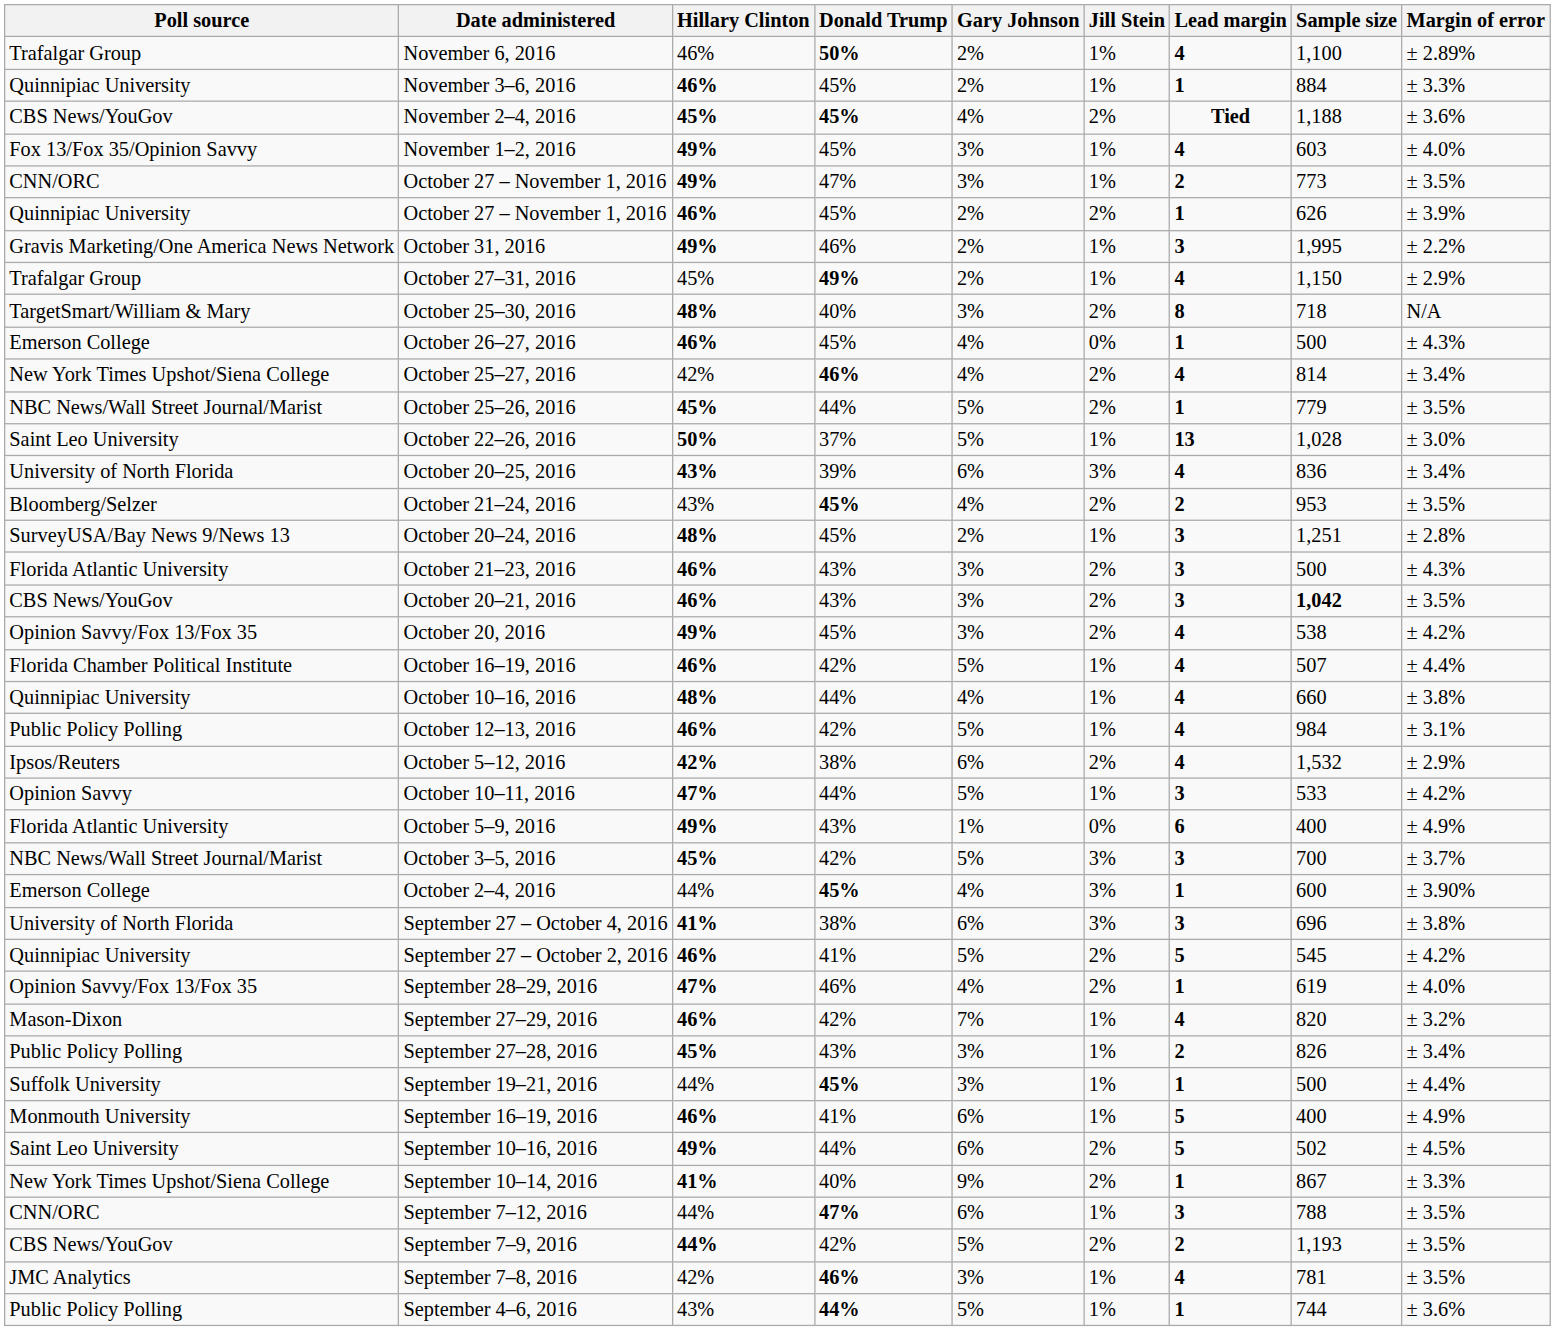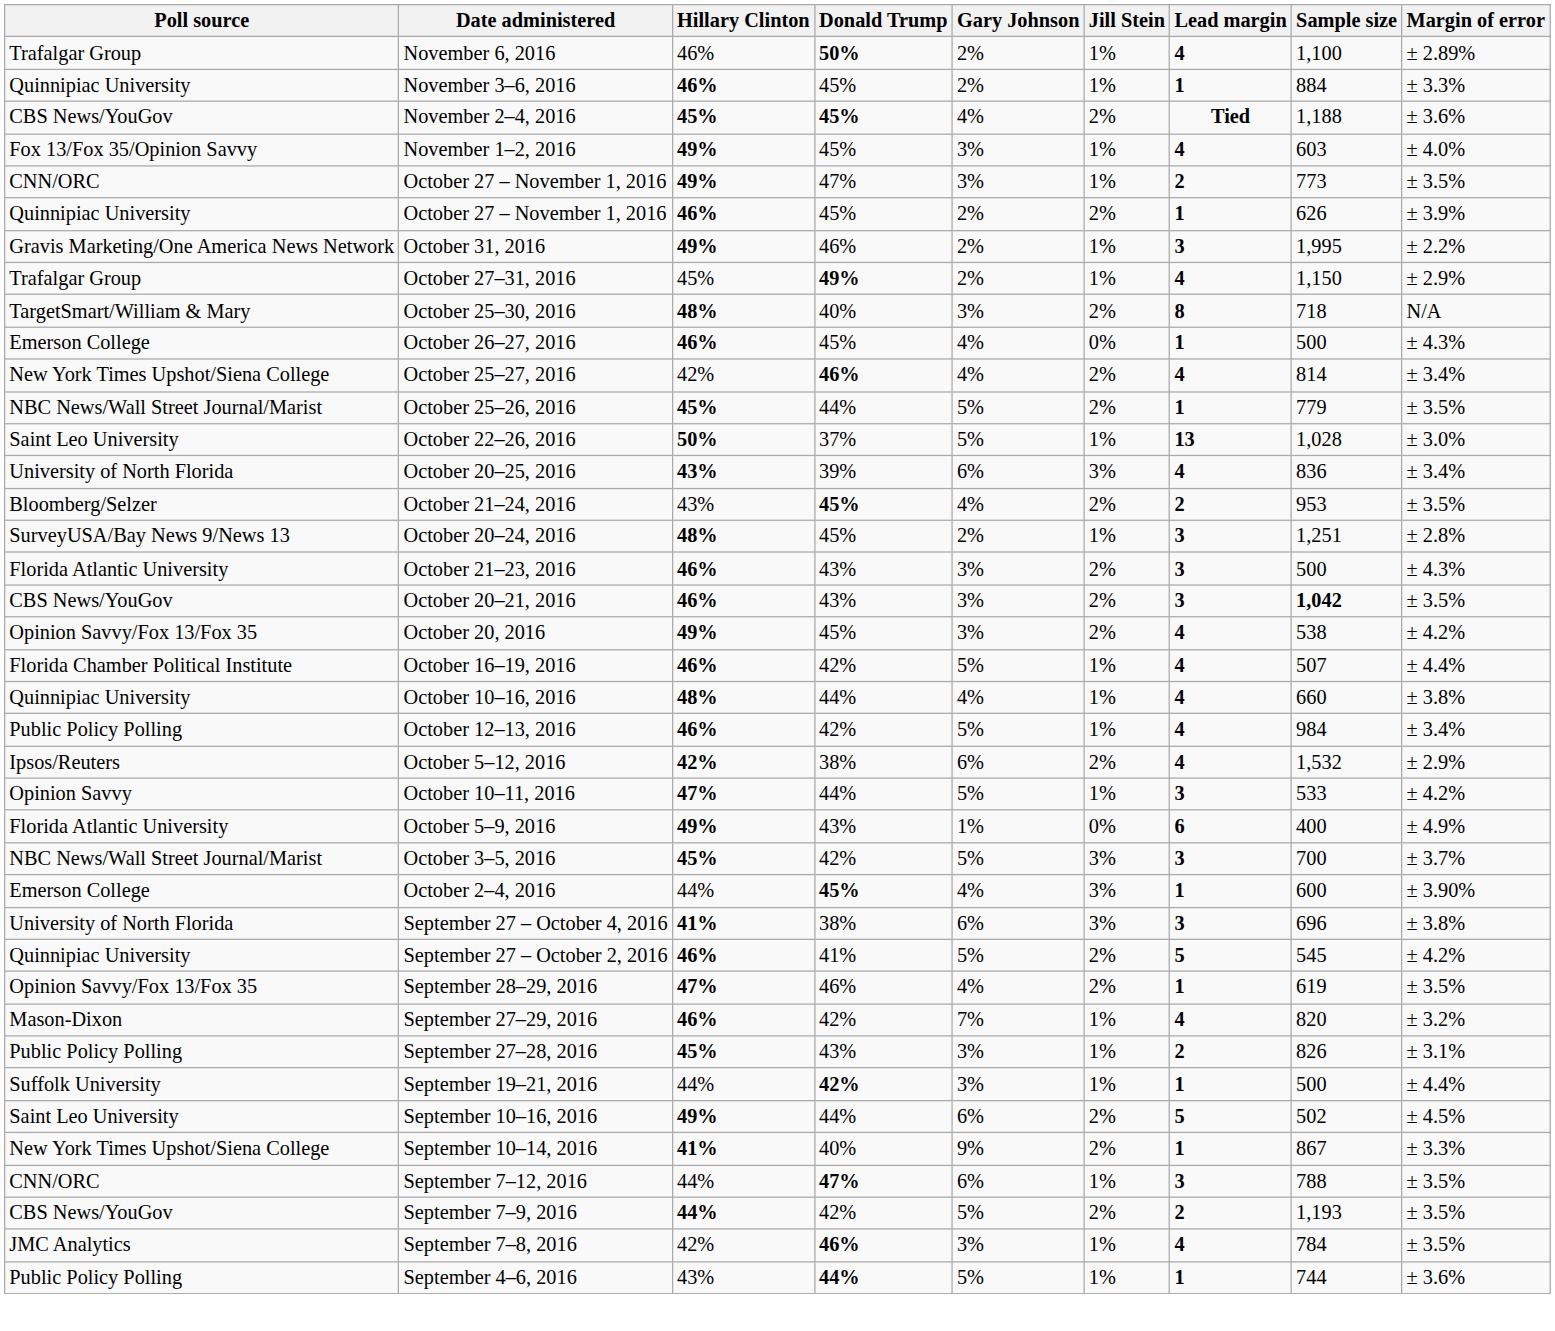 <table class="wikitable">
 <tr valign=bottom>
 <th>Poll source</th>
 <th>Date administered</th>
 <th>Hillary Clinton</th>
 <th>Donald Trump</th>
 <th>Gary Johnson</th>
 <th>Jill Stein</th>
 <th>Lead margin</th>
 <th>Sample size</th>
 <th>Margin of error</th>
 </tr>
 <tr>
 <td>Trafalgar Group</td>
 <td>November 6, 2016</td>
 <td>46%</td>
 <td><strong>50%</strong></td>
 <td>2%</td>
 <td>1%</td>
 <td><strong>4</strong></td>
 <td>1,100</td>
 <td>± 2.89%</td>
 </tr>
 <tr>
 <td>Quinnipiac University</td>
 <td>November 3–6, 2016</td>
 <td><strong>46%</strong></td>
 <td>45%</td>
 <td>2%</td>
 <td>1%</td>
 <td><strong>1</strong></td>
 <td>884</td>
 <td>± 3.3%</td>
 </tr>
 <tr>
 <td>CBS News/YouGov</td>
 <td>November 2–4, 2016</td>
 <td><strong>45%</strong></td>
 <td><strong>45%</strong></td>
 <td>4%</td>
 <td>2%</td>
 <td align=center><strong>Tied</strong></td>
 <td>1,188</td>
 <td>± 3.6%</td>
 </tr>
 <tr>
 <td>Fox 13/Fox 35/Opinion Savvy</td>
 <td>November 1–2, 2016</td>
 <td><strong>49%</strong></td>
 <td>45%</td>
 <td>3%</td>
 <td>1%</td>
 <td><strong>4</strong></td>
 <td>603</td>
 <td>± 4.0%</td>
 </tr>
 <tr>
 <td>CNN/ORC</td>
 <td>October 27 – November 1, 2016</td>
 <td><strong>49%</strong></td>
 <td>47%</td>
 <td>3%</td>
 <td>1%</td>
 <td><strong>2</strong></td>
 <td>773</td>
 <td>± 3.5%</td>
 </tr>
 <tr>
 <td>Quinnipiac University</td>
 <td>October 27 – November 1, 2016</td>
 <td><strong>46%</strong></td>
 <td>45%</td>
 <td>2%</td>
 <td>2%</td>
 <td><strong>1</strong></td>
 <td>626</td>
 <td>± 3.9%</td>
 </tr>
 <tr>
 <td>Gravis Marketing/One America News Network</td>
 <td>October 31, 2016</td>
 <td><strong>49%</strong></td>
 <td>46%</td>
 <td>2%</td>
 <td>1%</td>
 <td><strong>3</strong></td>
 <td>1,995</td>
 <td>± 2.2%</td>
 </tr>
 <tr>
 <td>Trafalgar Group</td>
 <td>October 27–31, 2016</td>
 <td>45%</td>
 <td><strong>49%</strong></td>
 <td>2%</td>
 <td>1%</td>
 <td><strong>4</strong></td>
 <td>1,150</td>
 <td>± 2.9%</td>
 </tr>
 <tr>
 <td>TargetSmart/William & Mary</td>
 <td>October 25–30, 2016</td>
 <td><strong>48%</strong></td>
 <td>40%</td>
 <td>3%</td>
 <td>2%</td>
 <td><strong>8</strong></td>
 <td>718</td>
 <td>N/A</td>
 </tr>
 <tr>
 <td>Emerson College</td>
 <td>October 26–27, 2016</td>
 <td><strong>46%</strong></td>
 <td>45%</td>
 <td>4%</td>
 <td>0%</td>
 <td><strong>1</strong></td>
 <td>500</td>
 <td>± 4.3%</td>
 </tr>
 <tr>
 <td>New York Times Upshot/Siena College</td>
 <td>October 25–27, 2016</td>
 <td>42%</td>
 <td><strong>46%</strong></td>
 <td>4%</td>
 <td>2%</td>
 <td><strong>4</strong></td>
 <td>814</td>
 <td>± 3.4%</td>
 </tr>
 <tr>
 <td>NBC News/Wall Street Journal/Marist</td>
 <td>October 25–26, 2016</td>
 <td><strong>45%</strong></td>
 <td>44%</td>
 <td>5%</td>
 <td>2%</td>
 <td><strong>1</strong></td>
 <td>779</td>
 <td>± 3.5%</td>
 </tr>
 <tr>
 <td>Saint Leo University</td>
 <td>October 22–26, 2016</td>
 <td><strong>50%</strong></td>
 <td>37%</td>
 <td>5%</td>
 <td>1%</td>
 <td><strong>13</strong></td>
 <td>1,028</td>
 <td>± 3.0%</td>
 </tr>
 <tr>
 <td>University of North Florida</td>
 <td>October 20–25, 2016</td>
 <td><strong>43%</strong></td>
 <td>39%</td>
 <td>6%</td>
 <td>3%</td>
 <td><strong>4</strong></td>
 <td>836</td>
 <td>± 3.4%</td>
 </tr>
 <tr>
 <td>Bloomberg/Selzer</td>
 <td>October 21–24, 2016</td>
 <td>43%</td>
 <td><strong>45%</strong></td>
 <td>4%</td>
 <td>2%</td>
 <td><strong>2</strong></td>
 <td>953</td>
 <td>± 3.5%</td>
 </tr>
 <tr>
 <td>SurveyUSA/Bay News 9/News 13</td>
 <td>October 20–24, 2016</td>
 <td><strong>48%</strong></td>
 <td>45%</td>
 <td>2%</td>
 <td>1%</td>
 <td><strong>3</strong></td>
 <td>1,251</td>
 <td>± 2.8%</td>
 </tr>
 <tr>
 <td>Florida Atlantic University</td>
 <td>October 21–23, 2016</td>
 <td><strong>46%</strong></td>
 <td>43%</td>
 <td>3%</td>
 <td>2%</td>
 <td><strong>3</strong></td>
 <td>500</td>
 <td>± 4.3%</td>
 </tr>
 <tr>
 <td>CBS News/YouGov</td>
 <td>October 20–21, 2016</td>
 <td><strong>46%</strong></td>
 <td>43%</td>
 <td>3%</td>
 <td>2%</td>
 <td><strong>3</strong></td>
 <td><strong>1,042</strong></td>
 <td>± 3.5%</td>
 </tr>
 <tr>
 <td>Opinion Savvy/Fox 13/Fox 35</td>
 <td>October 20, 2016</td>
 <td><strong>49%</strong></td>
 <td>45%</td>
 <td>3%</td>
 <td>2%</td>
 <td><strong>4</strong></td>
 <td>538</td>
 <td>± 4.2%</td>
 </tr>
 <tr>
 <td>Florida Chamber Political Institute</td>
 <td>October 16–19, 2016</td>
 <td><strong>46%</strong></td>
 <td>42%</td>
 <td>5%</td>
 <td>1%</td>
 <td><strong>4</strong></td>
 <td>507</td>
 <td>± 4.4%</td>
 </tr>
 <tr>
 <td>Quinnipiac University</td>
 <td>October 10–16, 2016</td>
 <td><strong>48%</strong></td>
 <td>44%</td>
 <td>4%</td>
 <td>1%</td>
 <td><strong>4</strong></td>
 <td>660</td>
 <td>± 3.8%</td>
 </tr>
 <tr>
 <td>Public Policy Polling</td>
 <td>October 12–13, 2016</td>
 <td><strong>46%</strong></td>
 <td>42%</td>
 <td>5%</td>
 <td>1%</td>
 <td><strong>4</strong></td>
 <td>984</td>
-<td>± 3.1%</td>
+<td>± 3.4%</td>
 </tr>
 <tr>
 <td>Ipsos/Reuters</td>
 <td>October 5–12, 2016</td>
 <td><strong>42%</strong></td>
 <td>38%</td>
 <td>6%</td>
 <td>2%</td>
 <td><strong>4</strong></td>
 <td>1,532</td>
 <td>± 2.9%</td>
 </tr>
 <tr>
 <td>Opinion Savvy</td>
 <td>October 10–11, 2016</td>
 <td><strong>47%</strong></td>
 <td>44%</td>
 <td>5%</td>
 <td>1%</td>
 <td><strong>3</strong></td>
 <td>533</td>
 <td>± 4.2%</td>
 </tr>
 <tr>
 <td>Florida Atlantic University</td>
 <td>October 5–9, 2016</td>
 <td><strong>49%</strong></td>
 <td>43%</td>
 <td>1%</td>
 <td>0%</td>
 <td><strong>6</strong></td>
 <td>400</td>
 <td>± 4.9%</td>
 </tr>
 <tr>
 <td>NBC News/Wall Street Journal/Marist</td>
 <td>October 3–5, 2016</td>
 <td><strong>45%</strong></td>
 <td>42%</td>
 <td>5%</td>
 <td>3%</td>
 <td><strong>3</strong></td>
 <td>700</td>
 <td>± 3.7%</td>
 </tr>
 <tr>
 <td>Emerson College</td>
 <td>October 2–4, 2016</td>
 <td>44%</td>
 <td><strong>45%</strong></td>
 <td>4%</td>
 <td>3%</td>
 <td><strong>1</strong></td>
 <td>600</td>
 <td>± 3.90%</td>
 </tr>
 <tr>
 <td>University of North Florida</td>
 <td>September 27 – October 4, 2016</td>
 <td><strong>41%</strong></td>
 <td>38%</td>
 <td>6%</td>
 <td>3%</td>
 <td><strong>3</strong></td>
 <td>696</td>
 <td>± 3.8%</td>
 </tr>
 <tr>
 <td>Quinnipiac University</td>
 <td>September 27 – October 2, 2016</td>
 <td><strong>46%</strong></td>
 <td>41%</td>
 <td>5%</td>
 <td>2%</td>
 <td><strong>5</strong></td>
 <td>545</td>
 <td>± 4.2%</td>
 </tr>
 <tr>
 <td>Opinion Savvy/Fox 13/Fox 35</td>
 <td>September 28–29, 2016</td>
 <td><strong>47%</strong></td>
 <td>46%</td>
 <td>4%</td>
 <td>2%</td>
 <td><strong>1</strong></td>
 <td>619</td>
-<td>± 4.0%</td>
+<td>± 3.5%</td>
 </tr>
 <tr>
 <td>Mason-Dixon</td>
 <td>September 27–29, 2016</td>
 <td><strong>46%</strong></td>
 <td>42%</td>
 <td>7%</td>
 <td>1%</td>
 <td><strong>4</strong></td>
 <td>820</td>
 <td>± 3.2%</td>
 </tr>
 <tr>
 <td>Public Policy Polling</td>
 <td>September 27–28, 2016</td>
 <td><strong>45%</strong></td>
 <td>43%</td>
 <td>3%</td>
 <td>1%</td>
 <td><strong>2</strong></td>
 <td>826</td>
-<td>± 3.4%</td>
+<td>± 3.1%</td>
 </tr>
 <tr>
 <td>Suffolk University</td>
 <td>September 19–21, 2016</td>
 <td>44%</td>
-<td><strong>45%</strong></td>
+<td><strong>42%</strong></td>
 <td>3%</td>
 <td>1%</td>
 <td><strong>1</strong></td>
 <td>500</td>
 <td>± 4.4%</td>
-</tr>
-<tr>
-<td>Monmouth University</td>
-<td>September 16–19, 2016</td>
-<td><strong>46%</strong></td>
-<td>41%</td>
-<td>6%</td>
-<td>1%</td>
-<td><strong>5</strong></td>
-<td>400</td>
-<td>± 4.9%</td>
 </tr>
 <tr>
 <td>Saint Leo University</td>
 <td>September 10–16, 2016</td>
 <td><strong>49%</strong></td>
 <td>44%</td>
 <td>6%</td>
 <td>2%</td>
 <td><strong>5</strong></td>
 <td>502</td>
 <td>± 4.5%</td>
 </tr>
 <tr>
 <td>New York Times Upshot/Siena College</td>
 <td>September 10–14, 2016</td>
 <td><strong>41%</strong></td>
 <td>40%</td>
 <td>9%</td>
 <td>2%</td>
 <td><strong>1</strong></td>
 <td>867</td>
 <td>± 3.3%</td>
 </tr>
 <tr>
 <td>CNN/ORC</td>
 <td>September 7–12, 2016</td>
 <td>44%</td>
 <td><strong>47%</strong></td>
 <td>6%</td>
 <td>1%</td>
 <td><strong>3</strong></td>
 <td>788</td>
 <td>± 3.5%</td>
 </tr>
 <tr>
 <td>CBS News/YouGov</td>
 <td>September 7–9, 2016</td>
 <td><strong>44%</strong></td>
 <td>42%</td>
 <td>5%</td>
 <td>2%</td>
 <td><strong>2</strong></td>
 <td>1,193</td>
 <td>± 3.5%</td>
 </tr>
 <tr>
 <td>JMC Analytics</td>
 <td>September 7–8, 2016</td>
 <td>42%</td>
 <td><strong>46%</strong></td>
 <td>3%</td>
 <td>1%</td>
 <td><strong>4</strong></td>
-<td>781</td>
+<td>784</td>
 <td>± 3.5%</td>
 </tr>
 <tr>
 <td>Public Policy Polling</td>
 <td>September 4–6, 2016</td>
 <td>43%</td>
 <td><strong>44%</strong></td>
 <td>5%</td>
 <td>1%</td>
 <td><strong>1</strong></td>
 <td>744</td>
 <td>± 3.6%</td>
 </tr>
 </table>
